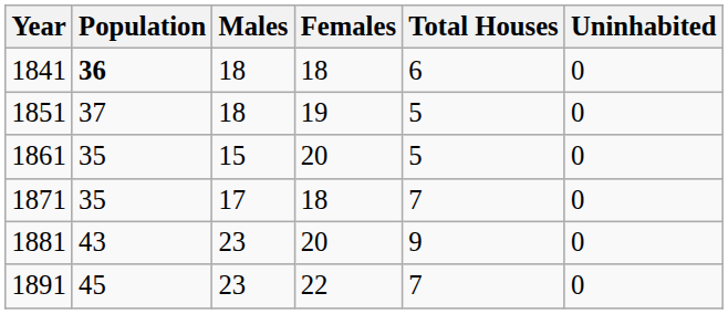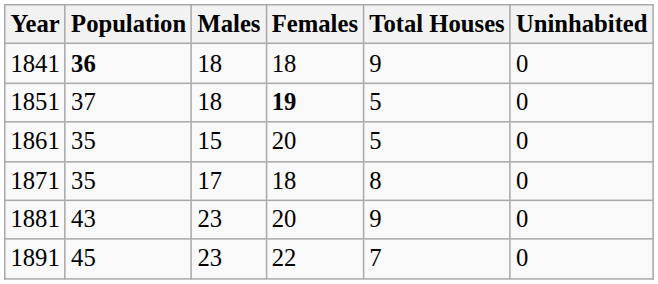 <table class="wikitable">
 <tr>
 <th>Year</th>
 <th>Population</th>
 <th>Males</th>
 <th>Females</th>
 <th>Total Houses</th>
 <th>Uninhabited</th>
 </tr>
 <tr>
 <td>1841</td>
 <td><strong>36</strong></td>
 <td>18</td>
 <td>18</td>
-<td>6</td>
+<td>9</td>
 <td>0</td>
 </tr>
 <tr>
 <td>1851</td>
 <td>37</td>
 <td>18</td>
-<td>19</td>
+<td><strong>19</strong></td>
 <td>5</td>
 <td>0</td>
 </tr>
 <tr>
 <td>1861</td>
 <td>35</td>
 <td>15</td>
 <td>20</td>
 <td>5</td>
 <td>0</td>
 </tr>
 <tr>
 <td>1871</td>
 <td>35</td>
 <td>17</td>
 <td>18</td>
-<td>7</td>
+<td>8</td>
 <td>0</td>
 </tr>
 <tr>
 <td>1881</td>
 <td>43</td>
 <td>23</td>
 <td>20</td>
 <td>9</td>
 <td>0</td>
 </tr>
 <tr>
 <td>1891</td>
 <td>45</td>
 <td>23</td>
 <td>22</td>
 <td>7</td>
 <td>0</td>
 </tr>
 </table>
